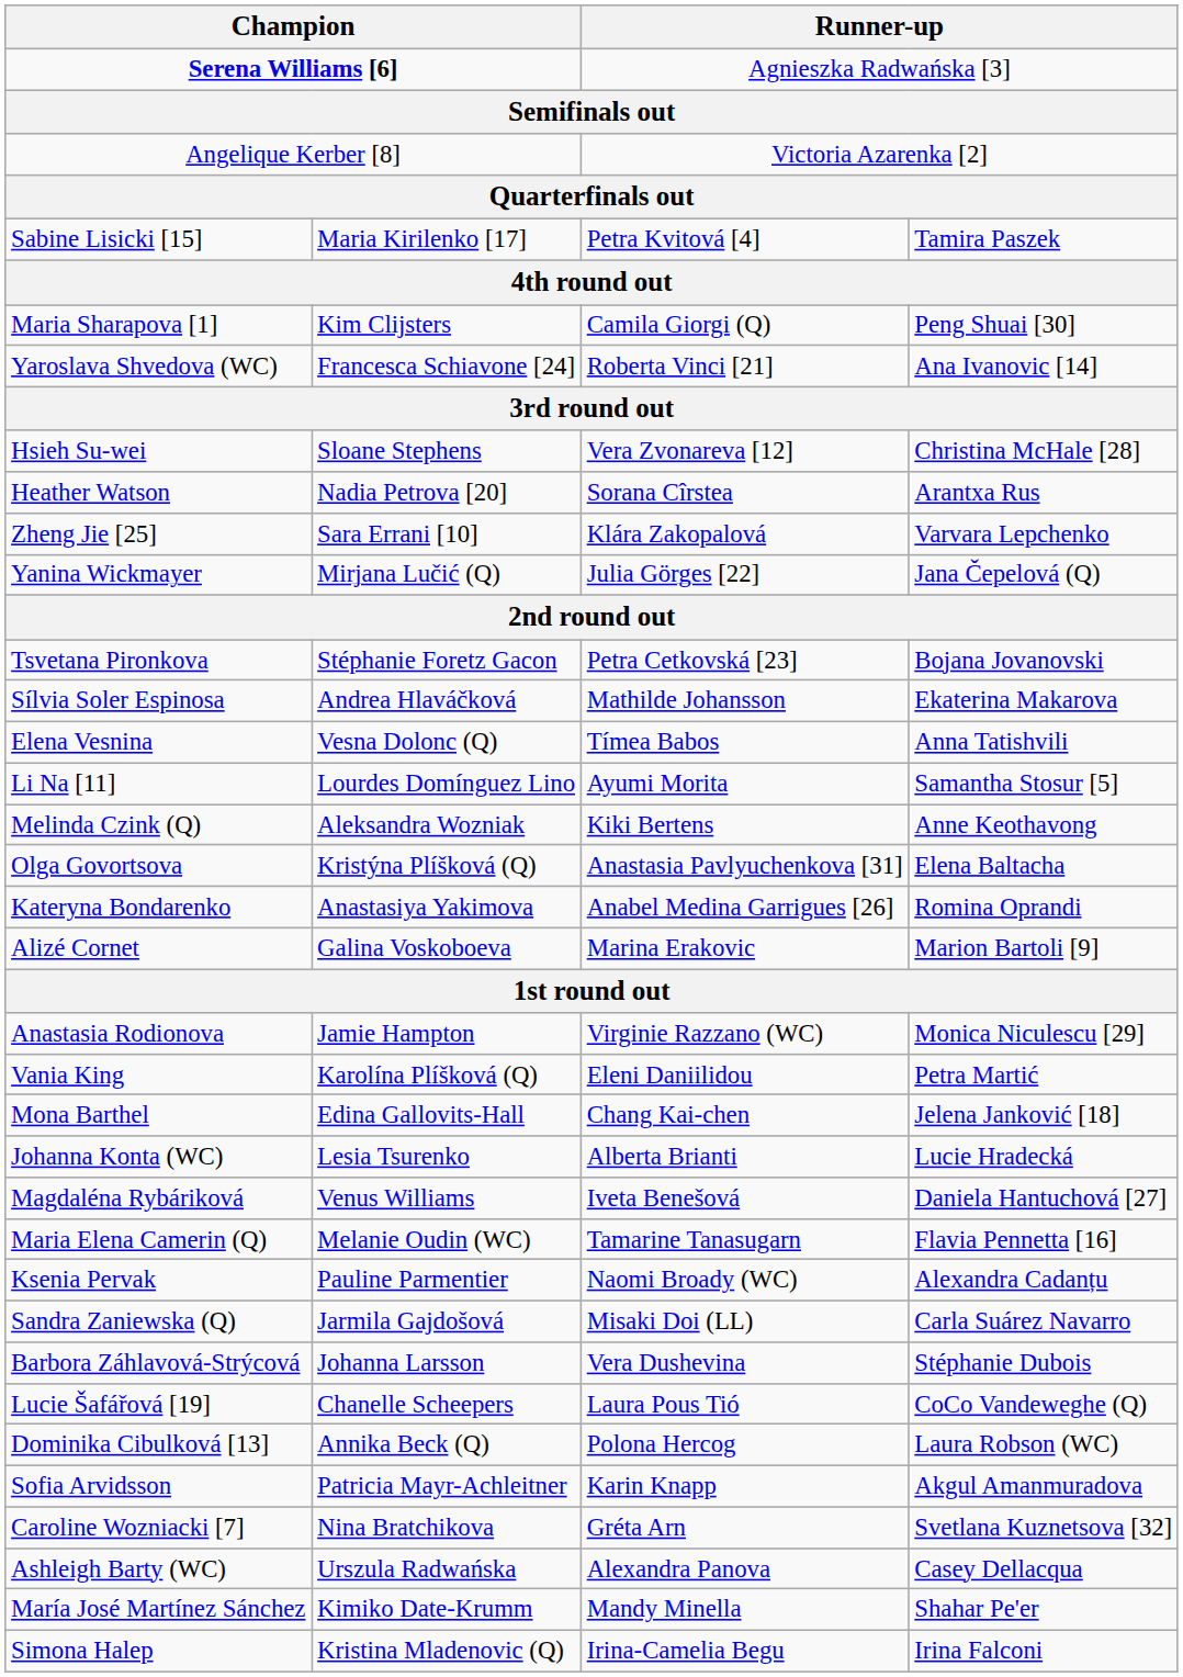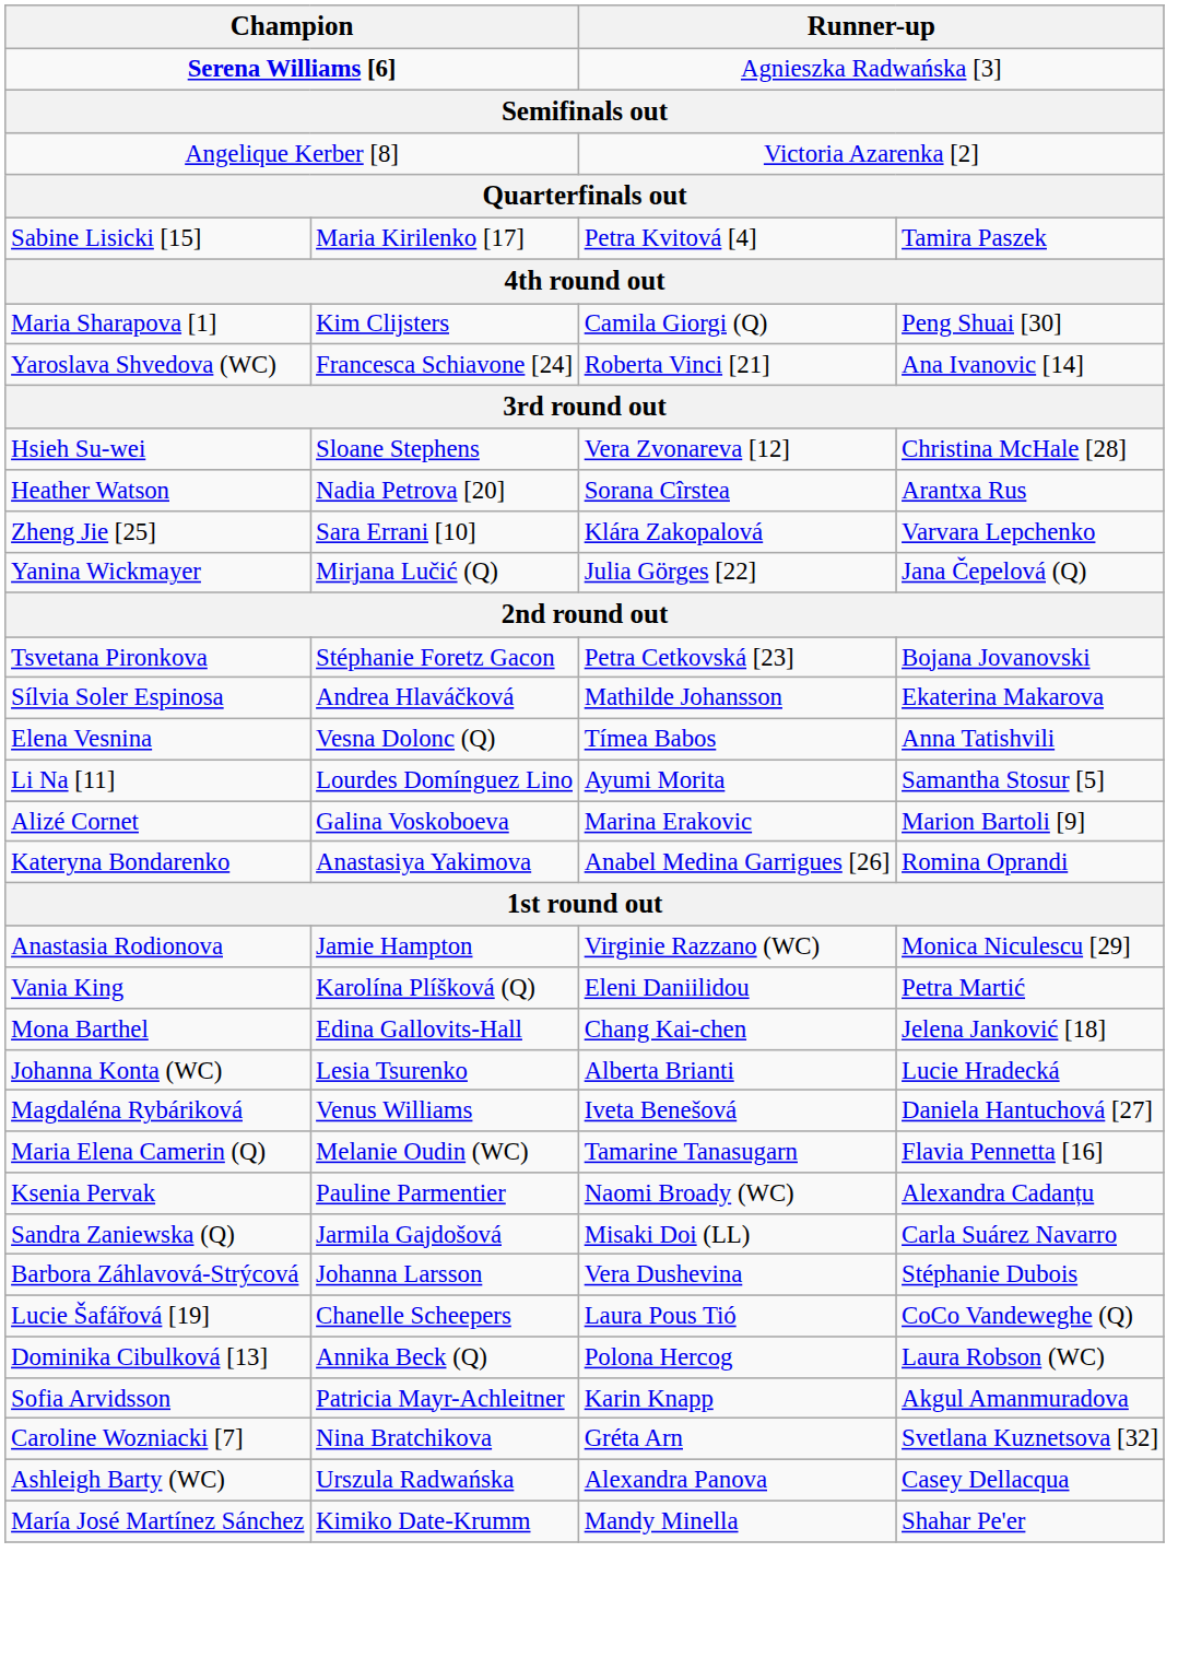 <table class="wikitable collapsible collapsed" style="font-size:90%">
 <tr style="font-size:110%">
 <th colspan="2"><strong>Champion</strong></th>
 <th colspan="2">Runner-up</th>
 </tr>
 <tr align=center>
 <td colspan="2"> <strong><a href='#'>Serena Williams</a> [6]</strong></td>
 <td colspan="2"> <a href='#'>Agnieszka Radwańska</a> [3]</td>
 </tr>
 <tr style="font-size:110%">
 <th colspan="4">Semifinals out</th>
 </tr>
 <tr align=center>
 <td colspan="2"> <a href='#'>Angelique Kerber</a> [8]</td>
 <td colspan="2"> <a href='#'>Victoria Azarenka</a> [2]</td>
 </tr>
 <tr style="font-size:110%">
 <th colspan="4">Quarterfinals out</th>
 </tr>
 <tr>
 <td> <a href='#'>Sabine Lisicki</a> [15]</td>
 <td> <a href='#'>Maria Kirilenko</a> [17]</td>
 <td> <a href='#'>Petra Kvitová</a> [4]</td>
 <td> <a href='#'>Tamira Paszek</a></td>
 </tr>
 <tr style="font-size:110%">
 <th colspan="4">4th round out</th>
 </tr>
 <tr>
 <td> <a href='#'>Maria Sharapova</a> [1]</td>
 <td> <a href='#'>Kim Clijsters</a></td>
 <td> <a href='#'>Camila Giorgi</a> (Q)</td>
 <td> <a href='#'>Peng Shuai</a> [30]</td>
 </tr>
 <tr>
 <td> <a href='#'>Yaroslava Shvedova</a> (WC)</td>
 <td> <a href='#'>Francesca Schiavone</a> [24]</td>
 <td> <a href='#'>Roberta Vinci</a> [21]</td>
 <td> <a href='#'>Ana Ivanovic</a> [14]</td>
 </tr>
 <tr style="font-size:110%">
 <th colspan="4">3rd round out</th>
 </tr>
 <tr>
 <td> <a href='#'>Hsieh Su-wei</a></td>
 <td> <a href='#'>Sloane Stephens</a></td>
 <td> <a href='#'>Vera Zvonareva</a> [12]</td>
 <td> <a href='#'>Christina McHale</a> [28]</td>
 </tr>
 <tr>
 <td> <a href='#'>Heather Watson</a></td>
 <td> <a href='#'>Nadia Petrova</a> [20]</td>
 <td> <a href='#'>Sorana Cîrstea</a></td>
 <td> <a href='#'>Arantxa Rus</a></td>
 </tr>
 <tr>
 <td> <a href='#'>Zheng Jie</a> [25]</td>
 <td> <a href='#'>Sara Errani</a> [10]</td>
 <td> <a href='#'>Klára Zakopalová</a></td>
 <td> <a href='#'>Varvara Lepchenko</a></td>
 </tr>
 <tr>
 <td> <a href='#'>Yanina Wickmayer</a></td>
 <td> <a href='#'>Mirjana Lučić</a> (Q)</td>
 <td> <a href='#'>Julia Görges</a> [22]</td>
 <td> <a href='#'>Jana Čepelová</a> (Q)</td>
 </tr>
 <tr style="font-size:110%">
 <th colspan="4">2nd round out</th>
 </tr>
 <tr>
 <td> <a href='#'>Tsvetana Pironkova</a></td>
 <td> <a href='#'>Stéphanie Foretz Gacon</a></td>
 <td> <a href='#'>Petra Cetkovská</a> [23]</td>
 <td> <a href='#'>Bojana Jovanovski</a></td>
 </tr>
 <tr>
 <td> <a href='#'>Sílvia Soler Espinosa</a></td>
 <td> <a href='#'>Andrea Hlaváčková</a></td>
 <td> <a href='#'>Mathilde Johansson</a></td>
 <td> <a href='#'>Ekaterina Makarova</a></td>
 </tr>
 <tr>
 <td> <a href='#'>Elena Vesnina</a></td>
 <td> <a href='#'>Vesna Dolonc</a> (Q)</td>
 <td> <a href='#'>Tímea Babos</a></td>
 <td> <a href='#'>Anna Tatishvili</a></td>
 </tr>
 <tr>
 <td> <a href='#'>Li Na</a> [11]</td>
 <td> <a href='#'>Lourdes Domínguez Lino</a></td>
 <td> <a href='#'>Ayumi Morita</a></td>
 <td> <a href='#'>Samantha Stosur</a> [5]</td>
 </tr>
 <tr>
-<td> <a href='#'>Melinda Czink</a> (Q)</td>
-<td> <a href='#'>Aleksandra Wozniak</a></td>
-<td> <a href='#'>Kiki Bertens</a></td>
-<td> <a href='#'>Anne Keothavong</a></td>
-</tr>
-<tr>
-<td> <a href='#'>Olga Govortsova</a></td>
-<td> <a href='#'>Kristýna Plíšková</a> (Q)</td>
-<td> <a href='#'>Anastasia Pavlyuchenkova</a> [31]</td>
-<td> <a href='#'>Elena Baltacha</a></td>
+<td> <a href='#'>Alizé Cornet</a></td>
+<td> <a href='#'>Galina Voskoboeva</a></td>
+<td> <a href='#'>Marina Erakovic</a></td>
+<td> <a href='#'>Marion Bartoli</a> [9]</td>
 </tr>
 <tr>
 <td> <a href='#'>Kateryna Bondarenko</a></td>
 <td> <a href='#'>Anastasiya Yakimova</a></td>
 <td> <a href='#'>Anabel Medina Garrigues</a> [26]</td>
 <td> <a href='#'>Romina Oprandi</a></td>
-</tr>
-<tr>
-<td> <a href='#'>Alizé Cornet</a></td>
-<td> <a href='#'>Galina Voskoboeva</a></td>
-<td> <a href='#'>Marina Erakovic</a></td>
-<td> <a href='#'>Marion Bartoli</a> [9]</td>
 </tr>
 <tr style="font-size:110%">
 <th colspan="4">1st round out</th>
 </tr>
 <tr>
 <td> <a href='#'>Anastasia Rodionova</a></td>
 <td> <a href='#'>Jamie Hampton</a></td>
 <td> <a href='#'>Virginie Razzano</a> (WC)</td>
 <td> <a href='#'>Monica Niculescu</a> [29]</td>
 </tr>
 <tr>
 <td> <a href='#'>Vania King</a></td>
 <td> <a href='#'>Karolína Plíšková</a> (Q)</td>
 <td> <a href='#'>Eleni Daniilidou</a></td>
 <td> <a href='#'>Petra Martić</a></td>
 </tr>
 <tr>
 <td> <a href='#'>Mona Barthel</a></td>
 <td> <a href='#'>Edina Gallovits-Hall</a></td>
 <td> <a href='#'>Chang Kai-chen</a></td>
 <td> <a href='#'>Jelena Janković</a> [18]</td>
 </tr>
 <tr>
 <td> <a href='#'>Johanna Konta</a> (WC)</td>
 <td> <a href='#'>Lesia Tsurenko</a></td>
 <td> <a href='#'>Alberta Brianti</a></td>
 <td> <a href='#'>Lucie Hradecká</a></td>
 </tr>
 <tr>
 <td> <a href='#'>Magdaléna Rybáriková</a></td>
 <td> <a href='#'>Venus Williams</a></td>
 <td> <a href='#'>Iveta Benešová</a></td>
 <td> <a href='#'>Daniela Hantuchová</a> [27]</td>
 </tr>
 <tr>
 <td> <a href='#'>Maria Elena Camerin</a> (Q)</td>
 <td> <a href='#'>Melanie Oudin</a> (WC)</td>
 <td> <a href='#'>Tamarine Tanasugarn</a></td>
 <td> <a href='#'>Flavia Pennetta</a> [16]</td>
 </tr>
 <tr>
 <td> <a href='#'>Ksenia Pervak</a></td>
 <td> <a href='#'>Pauline Parmentier</a></td>
 <td> <a href='#'>Naomi Broady</a> (WC)</td>
 <td> <a href='#'>Alexandra Cadanțu</a></td>
 </tr>
 <tr>
 <td> <a href='#'>Sandra Zaniewska</a> (Q)</td>
 <td> <a href='#'>Jarmila Gajdošová</a></td>
 <td> <a href='#'>Misaki Doi</a> (LL)</td>
 <td> <a href='#'>Carla Suárez Navarro</a></td>
 </tr>
 <tr>
 <td> <a href='#'>Barbora Záhlavová-Strýcová</a></td>
 <td> <a href='#'>Johanna Larsson</a></td>
 <td> <a href='#'>Vera Dushevina</a></td>
 <td> <a href='#'>Stéphanie Dubois</a></td>
 </tr>
 <tr>
 <td> <a href='#'>Lucie Šafářová</a> [19]</td>
 <td> <a href='#'>Chanelle Scheepers</a></td>
 <td> <a href='#'>Laura Pous Tió</a></td>
 <td> <a href='#'>CoCo Vandeweghe</a> (Q)</td>
 </tr>
 <tr>
 <td> <a href='#'>Dominika Cibulková</a> [13]</td>
 <td> <a href='#'>Annika Beck</a> (Q)</td>
 <td> <a href='#'>Polona Hercog</a></td>
 <td> <a href='#'>Laura Robson</a> (WC)</td>
 </tr>
 <tr>
 <td> <a href='#'>Sofia Arvidsson</a></td>
 <td> <a href='#'>Patricia Mayr-Achleitner</a></td>
 <td> <a href='#'>Karin Knapp</a></td>
 <td> <a href='#'>Akgul Amanmuradova</a></td>
 </tr>
 <tr>
 <td> <a href='#'>Caroline Wozniacki</a> [7]</td>
 <td> <a href='#'>Nina Bratchikova</a></td>
 <td> <a href='#'>Gréta Arn</a></td>
 <td> <a href='#'>Svetlana Kuznetsova</a> [32]</td>
 </tr>
 <tr>
 <td> <a href='#'>Ashleigh Barty</a> (WC)</td>
 <td> <a href='#'>Urszula Radwańska</a></td>
 <td> <a href='#'>Alexandra Panova</a></td>
 <td> <a href='#'>Casey Dellacqua</a></td>
 </tr>
 <tr>
 <td> <a href='#'>María José Martínez Sánchez</a></td>
 <td> <a href='#'>Kimiko Date-Krumm</a></td>
 <td> <a href='#'>Mandy Minella</a></td>
 <td> <a href='#'>Shahar Pe'er</a></td>
 </tr>
-<tr>
-<td> <a href='#'>Simona Halep</a></td>
-<td> <a href='#'>Kristina Mladenovic</a> (Q)</td>
-<td> <a href='#'>Irina-Camelia Begu</a></td>
-<td> <a href='#'>Irina Falconi</a></td>
-</tr>
 </table>
